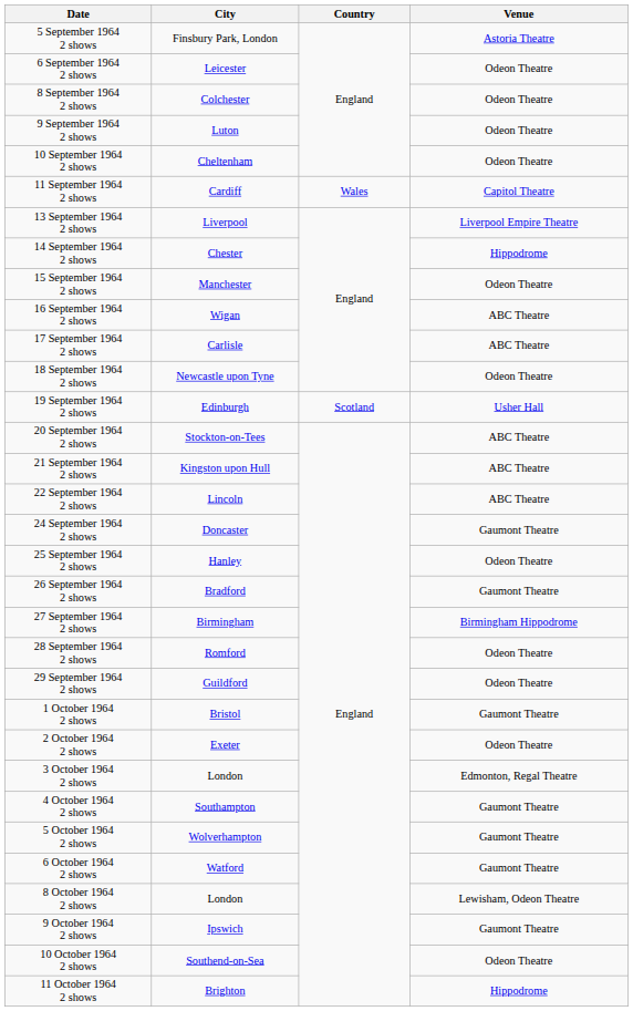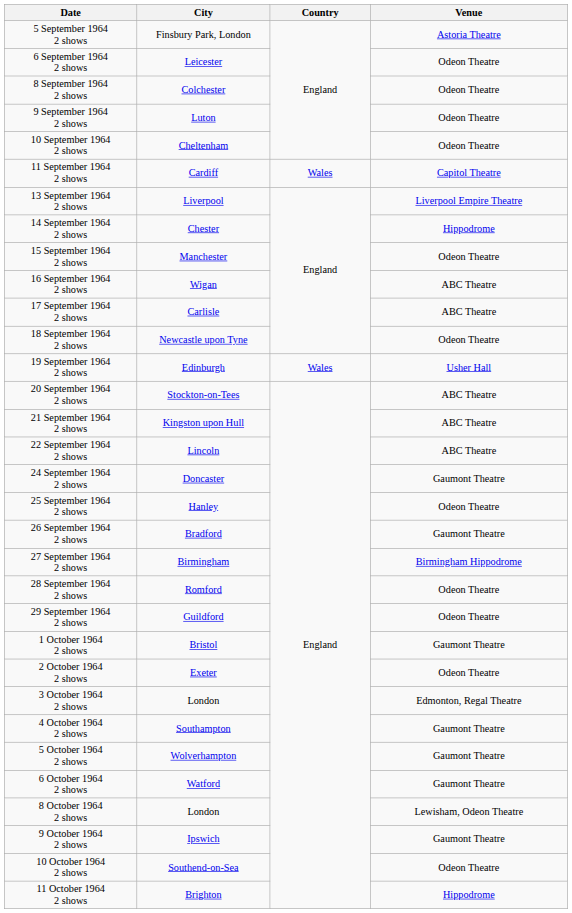 <table class="wikitable" style="text-align:center;">
 <tr>
 <th width="200">Date</th>
 <th width="200">City</th>
 <th width="150">Country</th>
 <th width="300">Venue</th>
 </tr>
 <tr>
 <td>5 September 1964<br>2 shows</td>
 <td>Finsbury Park, London</td>
 <td rowspan="5">England</td>
 <td><a href='#'>Astoria Theatre</a></td>
 </tr>
 <tr>
 <td>6 September 1964<br>2 shows</td>
 <td><a href='#'>Leicester</a></td>
 <td>Odeon Theatre</td>
 </tr>
 <tr>
 <td>8 September 1964<br>2 shows</td>
 <td><a href='#'>Colchester</a></td>
 <td>Odeon Theatre</td>
 </tr>
 <tr>
 <td>9 September 1964<br>2 shows</td>
 <td><a href='#'>Luton</a></td>
 <td>Odeon Theatre</td>
 </tr>
 <tr>
 <td>10 September 1964<br>2 shows</td>
 <td><a href='#'>Cheltenham</a></td>
 <td>Odeon Theatre</td>
 </tr>
 <tr>
 <td>11 September 1964<br>2 shows</td>
 <td><a href='#'>Cardiff</a></td>
 <td><a href='#'>Wales</a></td>
 <td><a href='#'>Capitol Theatre</a></td>
 </tr>
 <tr>
 <td>13 September 1964<br>2 shows</td>
 <td><a href='#'>Liverpool</a></td>
 <td rowspan="6">England</td>
 <td><a href='#'>Liverpool Empire Theatre</a></td>
 </tr>
 <tr>
 <td>14 September 1964<br>2 shows</td>
 <td><a href='#'>Chester</a></td>
 <td><a href='#'>Hippodrome</a></td>
 </tr>
 <tr>
 <td>15 September 1964<br>2 shows</td>
 <td><a href='#'>Manchester</a></td>
 <td>Odeon Theatre</td>
 </tr>
 <tr>
 <td>16 September 1964<br>2 shows</td>
 <td><a href='#'>Wigan</a></td>
 <td>ABC Theatre</td>
 </tr>
 <tr>
 <td>17 September 1964<br>2 shows</td>
 <td><a href='#'>Carlisle</a></td>
 <td>ABC Theatre</td>
 </tr>
 <tr>
 <td>18 September 1964<br>2 shows</td>
 <td><a href='#'>Newcastle upon Tyne</a></td>
 <td>Odeon Theatre</td>
 </tr>
 <tr>
 <td>19 September 1964<br>2 shows</td>
 <td><a href='#'>Edinburgh</a></td>
-<td><a href='#'>Scotland</a></td>
+<td><a href='#'>Wales</a></td>
 <td><a href='#'>Usher Hall</a></td>
 </tr>
 <tr>
 <td>20 September 1964<br>2 shows</td>
 <td><a href='#'>Stockton-on-Tees</a></td>
 <td rowspan="19">England</td>
 <td>ABC Theatre</td>
 </tr>
 <tr>
 <td>21 September 1964<br>2 shows</td>
 <td><a href='#'>Kingston upon Hull</a></td>
 <td>ABC Theatre</td>
 </tr>
 <tr>
 <td>22 September 1964<br>2 shows</td>
 <td><a href='#'>Lincoln</a></td>
 <td>ABC Theatre</td>
 </tr>
 <tr>
 <td>24 September 1964<br>2 shows</td>
 <td><a href='#'>Doncaster</a></td>
 <td>Gaumont Theatre</td>
 </tr>
 <tr>
 <td>25 September 1964<br>2 shows</td>
 <td><a href='#'>Hanley</a></td>
 <td>Odeon Theatre</td>
 </tr>
 <tr>
 <td>26 September 1964<br>2 shows</td>
 <td><a href='#'>Bradford</a></td>
 <td>Gaumont Theatre</td>
 </tr>
 <tr>
 <td>27 September 1964<br>2 shows</td>
 <td><a href='#'>Birmingham</a></td>
 <td><a href='#'>Birmingham Hippodrome</a></td>
 </tr>
 <tr>
 <td>28 September 1964<br>2 shows</td>
 <td><a href='#'>Romford</a></td>
 <td>Odeon Theatre</td>
 </tr>
 <tr>
 <td>29 September 1964<br>2 shows</td>
 <td><a href='#'>Guildford</a></td>
 <td>Odeon Theatre</td>
 </tr>
 <tr>
 <td>1 October 1964<br>2 shows</td>
 <td><a href='#'>Bristol</a></td>
 <td>Gaumont Theatre</td>
 </tr>
 <tr>
 <td>2 October 1964<br>2 shows</td>
 <td><a href='#'>Exeter</a></td>
 <td>Odeon Theatre</td>
 </tr>
 <tr>
 <td>3 October 1964<br>2 shows</td>
 <td>London</td>
 <td>Edmonton, Regal Theatre</td>
 </tr>
 <tr>
 <td>4 October 1964<br>2 shows</td>
 <td><a href='#'>Southampton</a></td>
 <td>Gaumont Theatre</td>
 </tr>
 <tr>
 <td>5 October 1964<br>2 shows</td>
 <td><a href='#'>Wolverhampton</a></td>
 <td>Gaumont Theatre</td>
 </tr>
 <tr>
 <td>6 October 1964<br>2 shows</td>
 <td><a href='#'>Watford</a></td>
 <td>Gaumont Theatre</td>
 </tr>
 <tr>
 <td>8 October 1964<br>2 shows</td>
 <td>London</td>
 <td>Lewisham, Odeon Theatre</td>
 </tr>
 <tr>
 <td>9 October 1964<br>2 shows</td>
 <td><a href='#'>Ipswich</a></td>
 <td>Gaumont Theatre</td>
 </tr>
 <tr>
 <td>10 October 1964<br>2 shows</td>
 <td><a href='#'>Southend-on-Sea</a></td>
 <td>Odeon Theatre</td>
 </tr>
 <tr>
 <td>11 October 1964<br>2 shows</td>
 <td><a href='#'>Brighton</a></td>
 <td><a href='#'>Hippodrome</a></td>
 </tr>
 </table>
